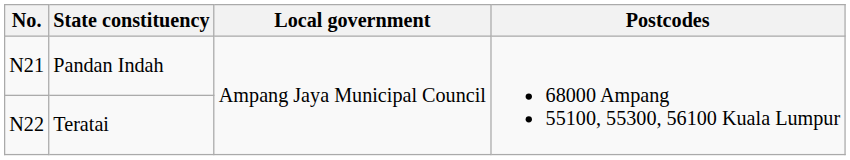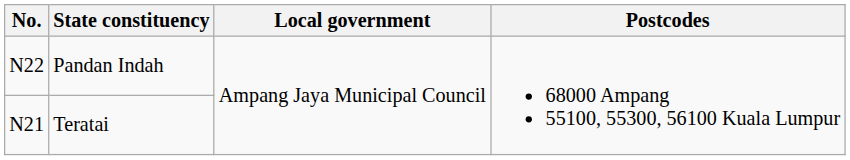 <table class="wikitable">
 <tr>
 <th>No.</th>
 <th>State constituency</th>
 <th>Local government</th>
 <th>Postcodes</th>
 </tr>
 <tr>
-<td>N21</td>
+<td>N22</td>
 <td>Pandan Indah</td>
 <td rowspan="2">Ampang Jaya Municipal Council</td>
 <td rowspan="2"><br><ul><li>68000 Ampang</li><li>55100, 55300, 56100 Kuala Lumpur</li></ul></td>
 </tr>
 <tr>
-<td>N22</td>
+<td>N21</td>
 <td>Teratai</td>
 </tr>
 </table>
